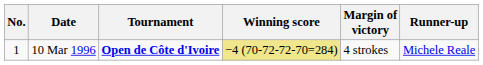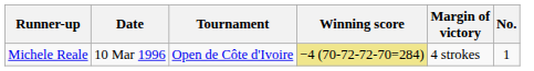 <table class="wikitable" style="font-size:95%;">
 <tr>
-<th>No.</th>
+<th>Runner-up</th>
 <th>Date</th>
 <th>Tournament</th>
 <th>Winning score</th>
 <th>Margin of<br>victory</th>
-<th>Runner-up</th>
+<th>No.</th>
 </tr>
 <tr>
-<td align=center>1</td>
+<td> <a href='#'>Michele Reale</a></td>
 <td align=right>10 Mar <a href='#'>1996</a></td>
-<td><strong><a href='#'>Open de Côte d'Ivoire</a></strong></td>
+<td><a href='#'>Open de Côte d'Ivoire</a></td>
 <td style="background: khaki;">−4 (70-72-72-70=284)</td>
 <td>4 strokes</td>
-<td> <a href='#'>Michele Reale</a></td>
+<td align=center>1</td>
 </tr>
 </table>
